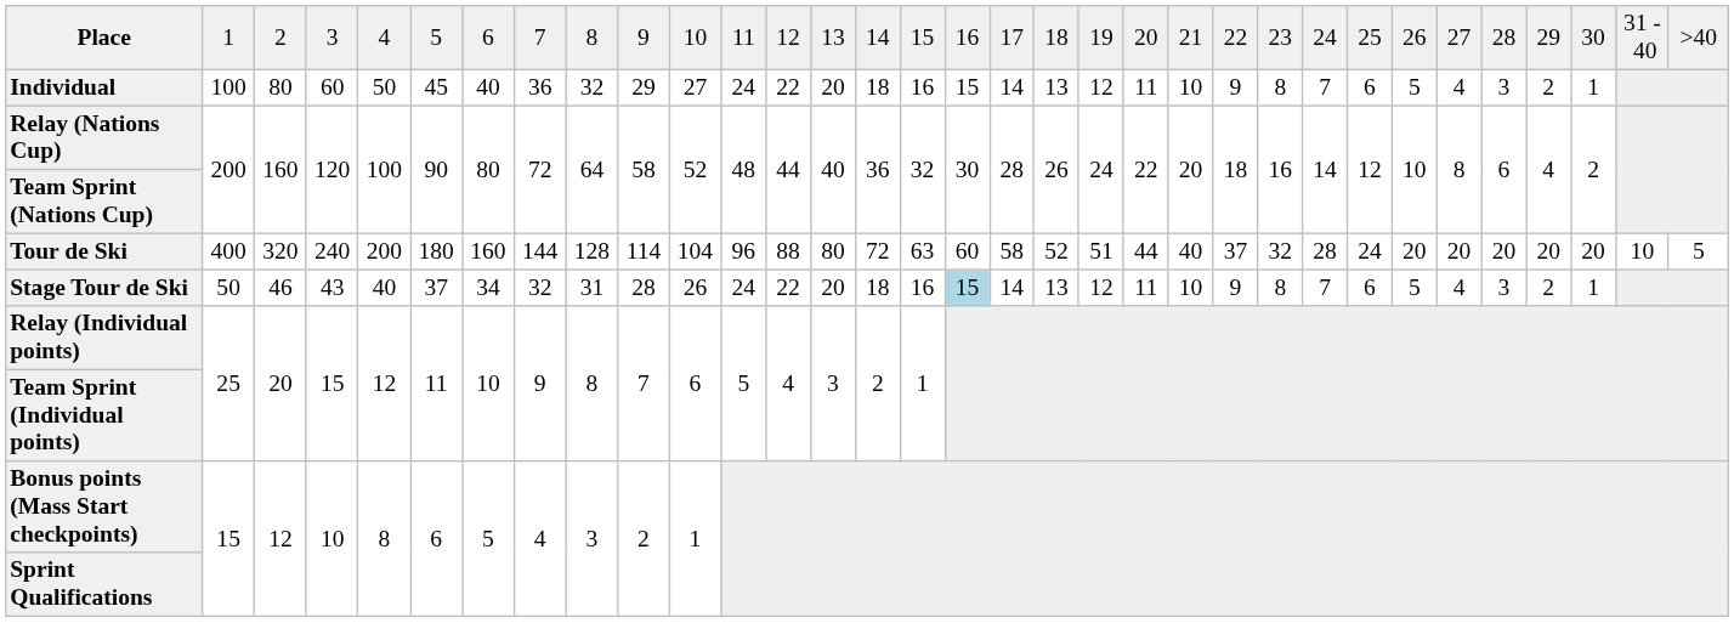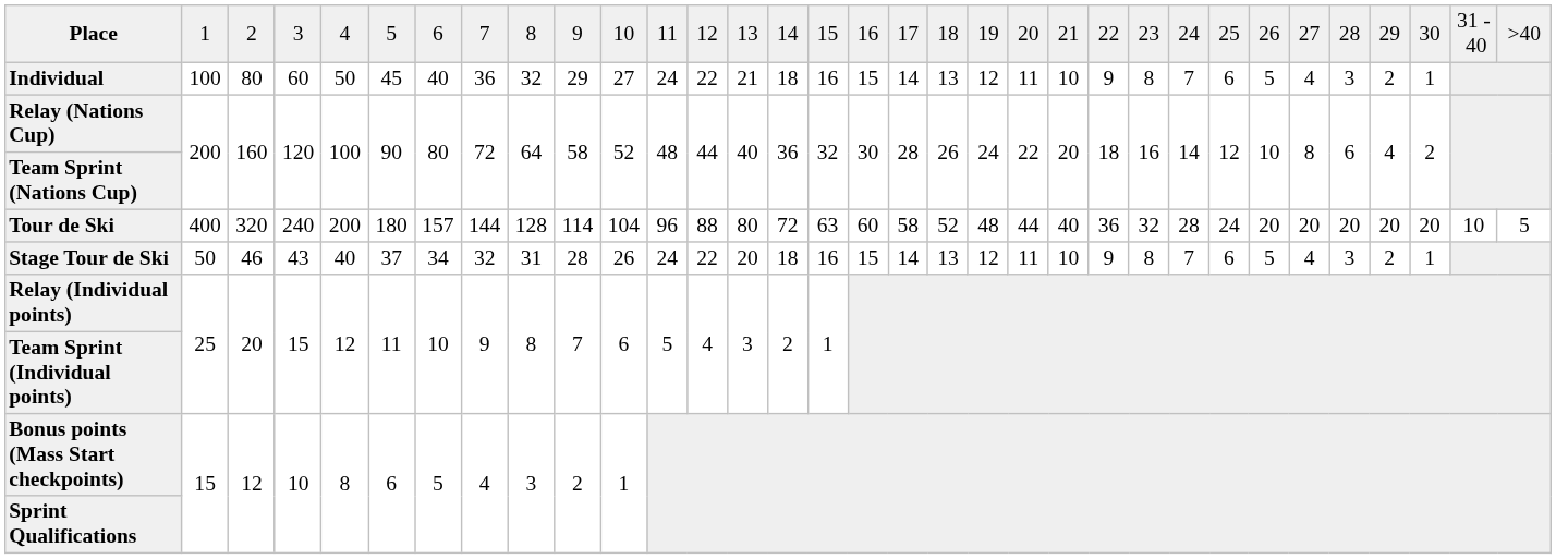 <table border="1" cellpadding="2" cellspacing="0" style="border:1px solid #C0C0C0; border-collapse:collapse; font-size:86%; margin-top:1em; text-align:center" width="1000">
 <tr bgcolor="#F0F0F0">
 <td width=150><strong>Place</strong></td>
 <td width=32>1</td>
 <td width=32>2</td>
 <td width=32>3</td>
 <td width=32>4</td>
 <td width=32>5</td>
 <td width=32>6</td>
 <td width=32>7</td>
 <td width=32>8</td>
 <td width=32>9</td>
 <td width=32>10</td>
 <td width=32>11</td>
 <td width=32>12</td>
 <td width=32>13</td>
 <td width=32>14</td>
 <td width=32>15</td>
 <td width=32>16</td>
 <td width=32>17</td>
 <td width=32>18</td>
 <td width=32>19</td>
 <td width=32>20</td>
 <td width=32>21</td>
 <td width=32>22</td>
 <td width=32>23</td>
 <td width=32>24</td>
 <td width=32>25</td>
 <td width=32>26</td>
 <td width=32>27</td>
 <td width=32>28</td>
 <td width=32>29</td>
 <td width=32>30</td>
 <td width=32>31 - 40</td>
 <td width=41>>40</td>
 </tr>
 <tr>
 <td bgcolor="#F0F0F0" align=left><strong>Individual</strong></td>
 <td rowspan=1>100</td>
 <td rowspan=1>80</td>
 <td rowspan=1>60</td>
 <td rowspan=1>50</td>
 <td rowspan=1>45</td>
 <td rowspan=1>40</td>
 <td rowspan=1>36</td>
 <td rowspan=1>32</td>
 <td rowspan=1>29</td>
 <td rowspan=1>27</td>
 <td rowspan=1>24</td>
 <td rowspan=1>22</td>
-<td rowspan=1>20</td>
+<td rowspan=1>21</td>
 <td rowspan=1>18</td>
 <td rowspan=1>16</td>
 <td rowspan=1>15</td>
 <td rowspan=1>14</td>
 <td rowspan=1>13</td>
 <td rowspan=1>12</td>
 <td rowspan=1>11</td>
 <td rowspan=1>10</td>
 <td rowspan=1>9</td>
 <td rowspan=1>8</td>
 <td rowspan=1>7</td>
 <td rowspan=1>6</td>
 <td rowspan=1>5</td>
 <td rowspan=1>4</td>
 <td rowspan=1>3</td>
 <td rowspan=1>2</td>
 <td rowspan=1>1</td>
 <td rowspan=1 colspan=2 style=background:#efefef;></td>
 </tr>
 <tr>
 <td bgcolor="#F0F0F0" align=left><strong>Relay (Nations Cup)</strong></td>
 <td rowspan=2>200</td>
 <td rowspan=2>160</td>
 <td rowspan=2>120</td>
 <td rowspan=2>100</td>
 <td rowspan=2>90</td>
 <td rowspan=2>80</td>
 <td rowspan=2>72</td>
 <td rowspan=2>64</td>
 <td rowspan=2>58</td>
 <td rowspan=2>52</td>
 <td rowspan=2>48</td>
 <td rowspan=2>44</td>
 <td rowspan=2>40</td>
 <td rowspan=2>36</td>
 <td rowspan=2>32</td>
 <td rowspan=2>30</td>
 <td rowspan=2>28</td>
 <td rowspan=2>26</td>
 <td rowspan=2>24</td>
 <td rowspan=2>22</td>
 <td rowspan=2>20</td>
 <td rowspan=2>18</td>
 <td rowspan=2>16</td>
 <td rowspan=2>14</td>
 <td rowspan=2>12</td>
 <td rowspan=2>10</td>
 <td rowspan=2>8</td>
 <td rowspan=2>6</td>
 <td rowspan=2>4</td>
 <td rowspan=2>2</td>
 <td rowspan=2 colspan=2 style=background:#efefef;></td>
 </tr>
 <tr>
 <td bgcolor="#F0F0F0" align=left><strong>Team Sprint (Nations Cup)</strong></td>
 </tr>
 <tr>
 <td bgcolor="#F0F0F0" align=left><strong>Tour de Ski</strong></td>
 <td>400</td>
 <td>320</td>
 <td>240</td>
 <td>200</td>
 <td>180</td>
-<td>160</td>
+<td>157</td>
 <td>144</td>
 <td>128</td>
 <td>114</td>
 <td>104</td>
 <td>96</td>
 <td>88</td>
 <td>80</td>
 <td>72</td>
 <td>63</td>
 <td>60</td>
 <td>58</td>
 <td>52</td>
-<td>51</td>
+<td>48</td>
 <td>44</td>
 <td>40</td>
-<td>37</td>
+<td>36</td>
 <td>32</td>
 <td>28</td>
 <td>24</td>
 <td>20</td>
 <td>20</td>
 <td>20</td>
 <td>20</td>
 <td>20</td>
 <td>10</td>
 <td>5</td>
 </tr>
 <tr>
 <td bgcolor="#F0F0F0" align=left><strong>Stage Tour de Ski</strong></td>
 <td rowspan=1>50</td>
 <td rowspan=1>46</td>
 <td rowspan=1>43</td>
 <td rowspan=1>40</td>
 <td rowspan=1>37</td>
 <td rowspan=1>34</td>
 <td rowspan=1>32</td>
 <td rowspan=1>31</td>
 <td rowspan=1>28</td>
 <td rowspan=1>26</td>
 <td rowspan=1>24</td>
 <td rowspan=1>22</td>
 <td rowspan=1>20</td>
 <td rowspan=1>18</td>
 <td rowspan=1>16</td>
-<td rowspan=1 style="background: lightblue;">15</td>
+<td rowspan=1>15</td>
 <td rowspan=1>14</td>
 <td rowspan=1>13</td>
 <td rowspan=1>12</td>
 <td rowspan=1>11</td>
 <td rowspan=1>10</td>
 <td rowspan=1>9</td>
 <td rowspan=1>8</td>
 <td rowspan=1>7</td>
 <td rowspan=1>6</td>
 <td rowspan=1>5</td>
 <td rowspan=1>4</td>
 <td rowspan=1>3</td>
 <td rowspan=1>2</td>
 <td rowspan=1>1</td>
 <td rowspan=1 colspan=2 style=background:#efefef;></td>
 </tr>
 <tr>
 <td bgcolor="#F0F0F0" align=left><strong>Relay (Individual points)</strong></td>
 <td rowspan=2>25</td>
 <td rowspan=2>20</td>
 <td rowspan=2>15</td>
 <td rowspan=2>12</td>
 <td rowspan=2>11</td>
 <td rowspan=2>10</td>
 <td rowspan=2>9</td>
 <td rowspan=2>8</td>
 <td rowspan=2>7</td>
 <td rowspan=2>6</td>
 <td rowspan=2>5</td>
 <td rowspan=2>4</td>
 <td rowspan=2>3</td>
 <td rowspan=2>2</td>
 <td rowspan=2>1</td>
 <td rowspan=2 colspan=17 style=background:#efefef;></td>
 </tr>
 <tr>
 <td bgcolor="#F0F0F0" align=left><strong>Team Sprint (Individual points)</strong></td>
 </tr>
 <tr>
 <td bgcolor="#F0F0F0" align=left><strong>Bonus points (Mass Start checkpoints)</strong></td>
 <td rowspan=2>15</td>
 <td rowspan=2>12</td>
 <td rowspan=2>10</td>
 <td rowspan=2>8</td>
 <td rowspan=2>6</td>
 <td rowspan=2>5</td>
 <td rowspan=2>4</td>
 <td rowspan=2>3</td>
 <td rowspan=2>2</td>
 <td rowspan=2>1</td>
 <td rowspan=2 colspan=22 style=background:#efefef;></td>
 </tr>
 <tr>
 <td bgcolor="#F0F0F0" align=left><strong>Sprint Qualifications</strong></td>
 </tr>
 </table>
